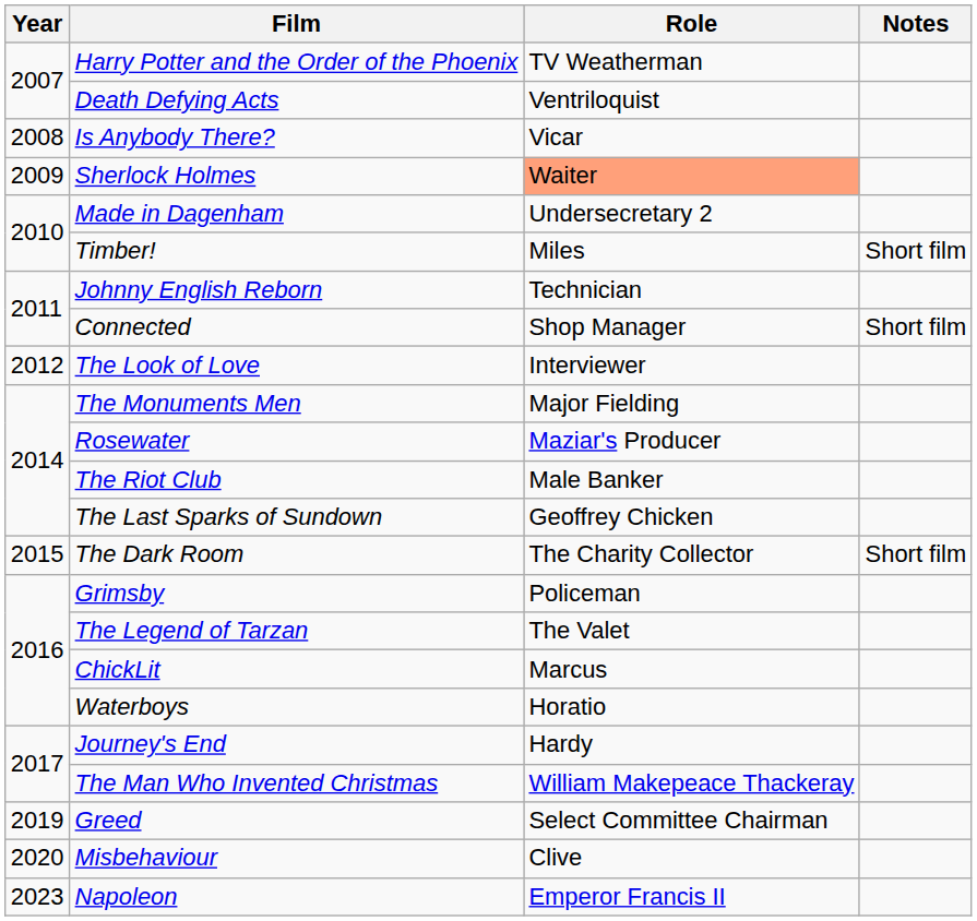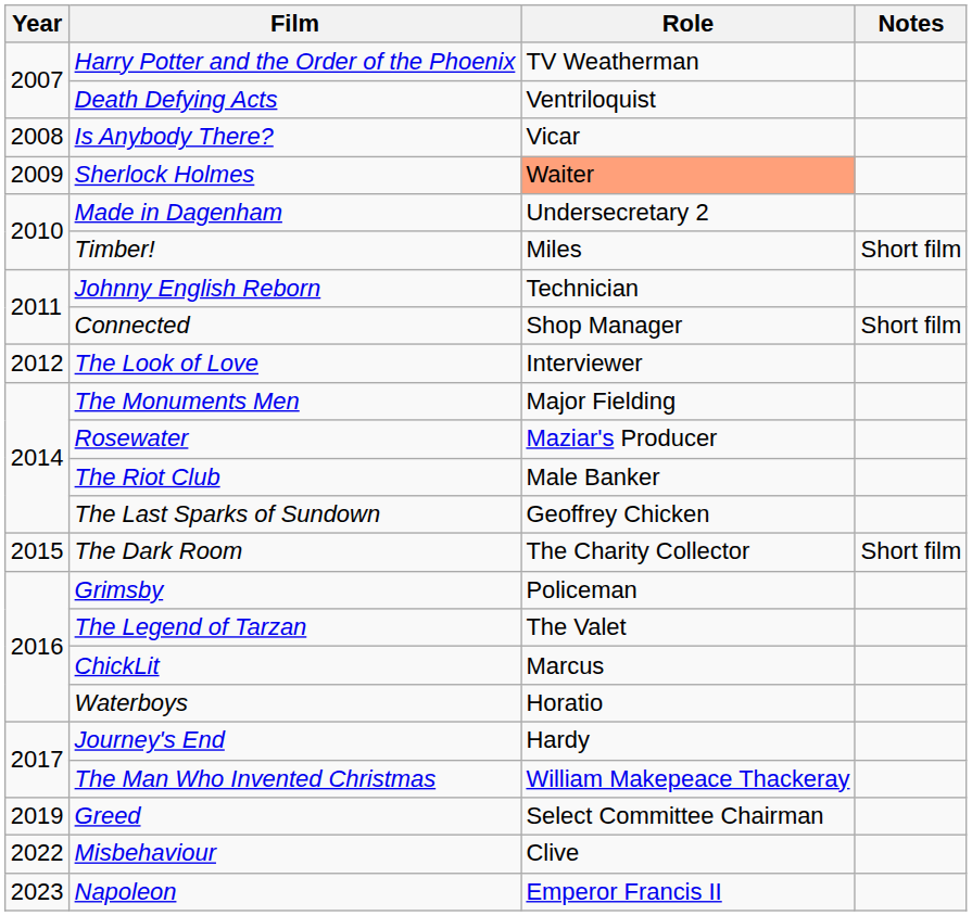 <table class="wikitable">
 <tr>
 <th>Year</th>
 <th>Film</th>
 <th>Role</th>
 <th>Notes</th>
 </tr>
 <tr>
 <td rowspan="2">2007</td>
 <td><em><a href='#'>Harry Potter and the Order of the Phoenix</a></em></td>
 <td>TV Weatherman</td>
 <td></td>
 </tr>
 <tr>
 <td><em><a href='#'>Death Defying Acts</a></em></td>
 <td>Ventriloquist</td>
 <td></td>
 </tr>
 <tr>
 <td>2008</td>
 <td><em><a href='#'>Is Anybody There?</a></em></td>
 <td>Vicar</td>
 <td></td>
 </tr>
 <tr>
 <td>2009</td>
 <td><em><a href='#'>Sherlock Holmes</a></em></td>
 <td style="background: lightsalmon;">Waiter</td>
 <td></td>
 </tr>
 <tr>
 <td rowspan="2">2010</td>
 <td><em><a href='#'>Made in Dagenham</a></em></td>
 <td>Undersecretary 2</td>
 <td></td>
 </tr>
 <tr>
 <td><em>Timber!</em></td>
 <td>Miles</td>
 <td>Short film</td>
 </tr>
 <tr>
 <td rowspan="2">2011</td>
 <td><em><a href='#'>Johnny English Reborn</a></em></td>
 <td>Technician</td>
 <td></td>
 </tr>
 <tr>
 <td><em>Connected</em></td>
 <td>Shop Manager</td>
 <td>Short film</td>
 </tr>
 <tr>
 <td>2012</td>
 <td><em><a href='#'>The Look of Love</a></em></td>
 <td>Interviewer</td>
 <td></td>
 </tr>
 <tr>
 <td rowspan="4">2014</td>
 <td><em><a href='#'>The Monuments Men</a></em></td>
 <td>Major Fielding</td>
 <td></td>
 </tr>
 <tr>
 <td><em><a href='#'>Rosewater</a></em></td>
 <td><a href='#'>Maziar's</a> Producer</td>
 <td></td>
 </tr>
 <tr>
 <td><em><a href='#'>The Riot Club</a></em></td>
 <td>Male Banker</td>
 <td></td>
 </tr>
 <tr>
 <td><em>The Last Sparks of Sundown</em></td>
 <td>Geoffrey Chicken</td>
 <td></td>
 </tr>
 <tr>
 <td>2015</td>
 <td><em>The Dark Room</em></td>
 <td>The Charity Collector</td>
 <td>Short film</td>
 </tr>
 <tr>
 <td rowspan="4">2016</td>
 <td><em><a href='#'>Grimsby</a></em></td>
 <td>Policeman</td>
 <td></td>
 </tr>
 <tr>
 <td><em><a href='#'>The Legend of Tarzan</a></em></td>
 <td>The Valet</td>
 <td></td>
 </tr>
 <tr>
 <td><em><a href='#'>ChickLit</a></em></td>
 <td>Marcus</td>
 <td></td>
 </tr>
 <tr>
 <td><em>Waterboys</em></td>
 <td>Horatio</td>
 <td></td>
 </tr>
 <tr>
 <td rowspan="2">2017</td>
 <td><em><a href='#'>Journey's End</a></em></td>
 <td>Hardy</td>
 <td></td>
 </tr>
 <tr>
 <td><em><a href='#'>The Man Who Invented Christmas</a></em></td>
 <td><a href='#'>William Makepeace Thackeray</a></td>
 <td></td>
 </tr>
 <tr>
 <td>2019</td>
 <td><em><a href='#'>Greed</a></em></td>
 <td>Select Committee Chairman</td>
 <td></td>
 </tr>
 <tr>
-<td>2020</td>
+<td>2022</td>
 <td><em><a href='#'>Misbehaviour</a></em></td>
 <td>Clive</td>
 <td></td>
 </tr>
 <tr>
 <td>2023</td>
 <td><em><a href='#'>Napoleon</a></em></td>
 <td><a href='#'>Emperor Francis II</a></td>
 <td></td>
 </tr>
 </table>
